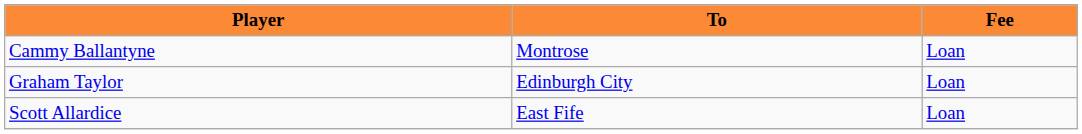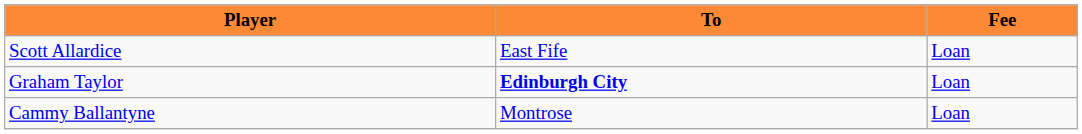 <table class="wikitable" style="text-align:left; font-size:95%;width:98%;">
 <tr>
 <th style="background:#FC8936; color:black;">Player</th>
 <th style="background:#FC8936; color:black;">To</th>
 <th style="background:#FC8936; color:black;">Fee</th>
 </tr>
 <tr>
+<td> <a href='#'>Scott Allardice</a></td>
+<td> <a href='#'>East Fife</a></td>
+<td><a href='#'>Loan</a></td>
+</tr>
+<tr>
+<td> <a href='#'>Graham Taylor</a></td>
+<td><strong> <a href='#'>Edinburgh City</a></strong></td>
+<td><a href='#'>Loan</a></td>
+</tr>
+<tr>
 <td> <a href='#'>Cammy Ballantyne</a></td>
 <td> <a href='#'>Montrose</a></td>
 <td><a href='#'>Loan</a></td>
 </tr>
 <tr>
-<td> <a href='#'>Graham Taylor</a></td>
-<td> <a href='#'>Edinburgh City</a></td>
-<td><a href='#'>Loan</a></td>
-</tr>
-<tr>
-<td> <a href='#'>Scott Allardice</a></td>
-<td> <a href='#'>East Fife</a></td>
-<td><a href='#'>Loan</a></td>
-</tr>
-<tr>
 </tr>
 </table>
